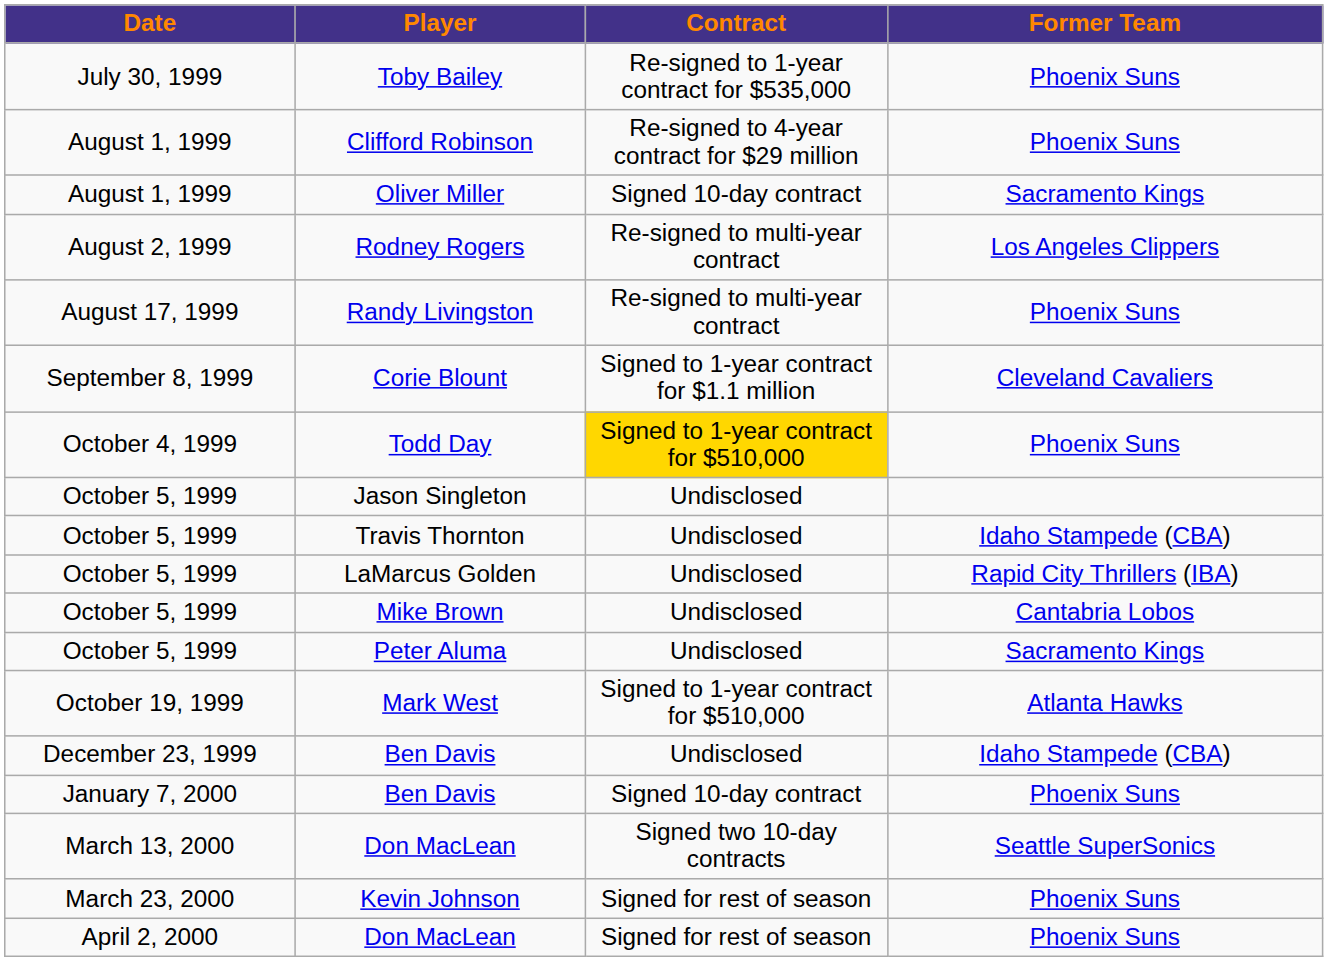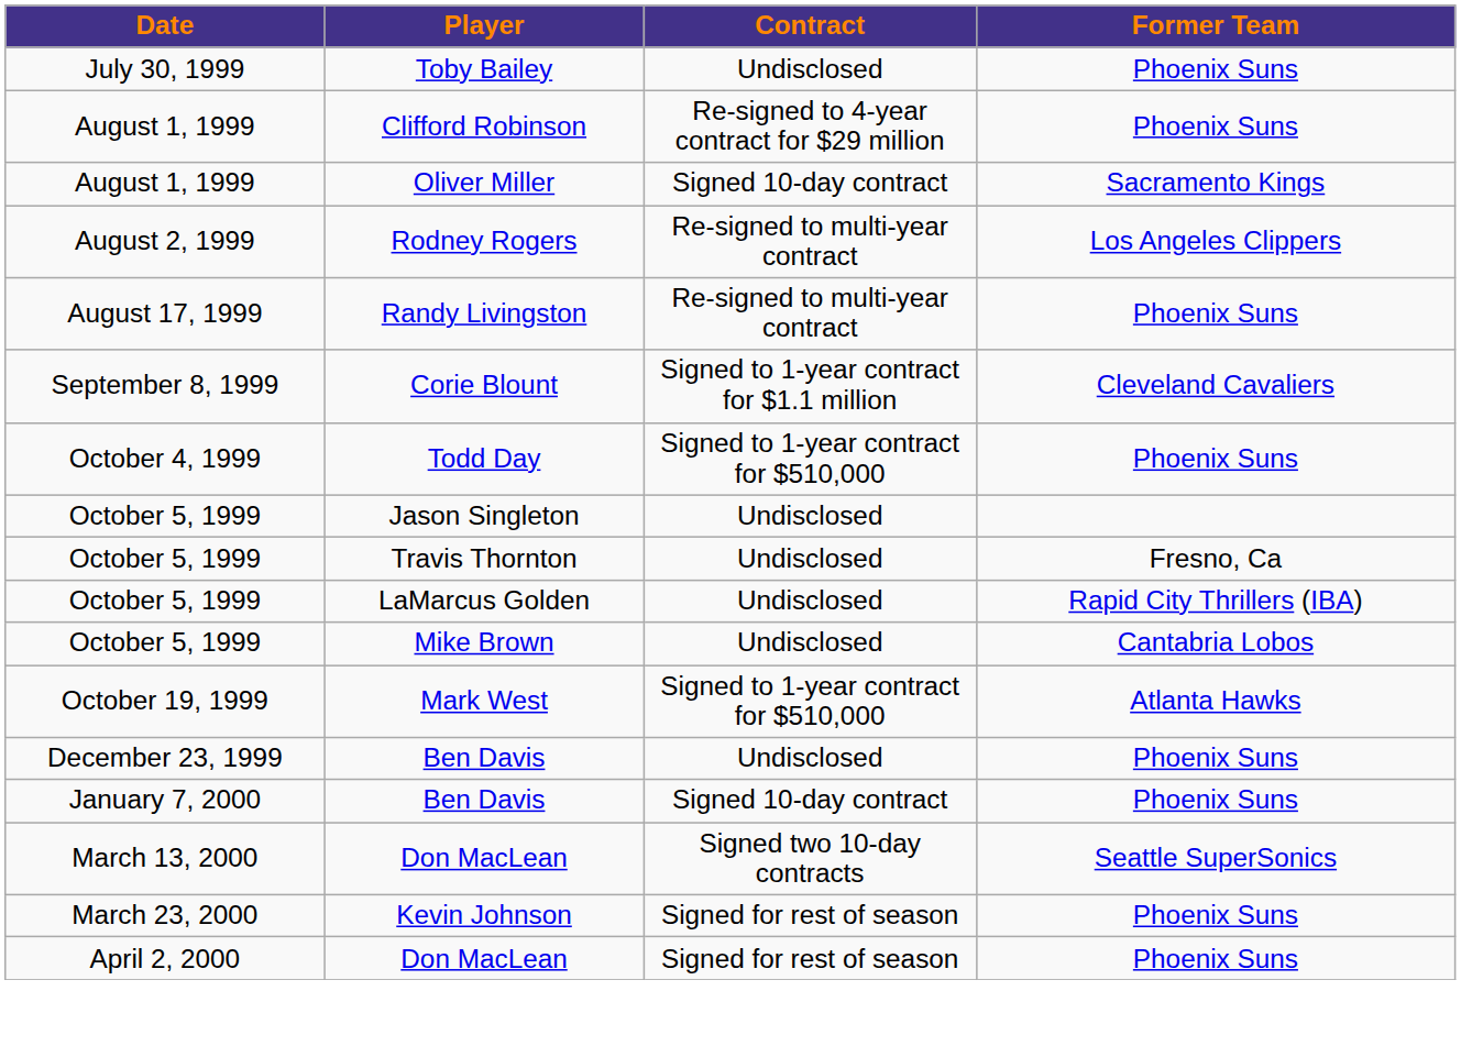 <table class="wikitable sortable sortable">
 <tr>
 <th style="background:#423189; color:#FF8800" width="10%">Date</th>
 <th style="background:#423189; color:#FF8800" width="10%">Player</th>
 <th style="background:#423189; color:#FF8800" width="10%">Contract</th>
 <th style="background:#423189; color:#FF8800" width="15%">Former Team</th>
 </tr>
 <tr style="text-align: center">
 <td>July 30, 1999</td>
 <td><a href='#'>Toby Bailey</a></td>
-<td>Re-signed to 1-year contract for $535,000</td>
+<td>Undisclosed</td>
 <td><a href='#'>Phoenix Suns</a></td>
 </tr>
 <tr style="text-align: center">
 <td>August 1, 1999</td>
 <td><a href='#'>Clifford Robinson</a></td>
 <td>Re-signed to 4-year contract for $29 million</td>
 <td><a href='#'>Phoenix Suns</a></td>
 </tr>
 <tr style="text-align: center">
 <td>August 1, 1999</td>
 <td><a href='#'>Oliver Miller</a></td>
 <td>Signed 10-day contract</td>
 <td><a href='#'>Sacramento Kings</a></td>
 </tr>
 <tr style="text-align: center">
 <td>August 2, 1999</td>
 <td><a href='#'>Rodney Rogers</a></td>
 <td>Re-signed to multi-year contract</td>
 <td><a href='#'>Los Angeles Clippers</a></td>
 </tr>
 <tr style="text-align: center">
 <td>August 17, 1999</td>
 <td><a href='#'>Randy Livingston</a></td>
 <td>Re-signed to multi-year contract</td>
 <td><a href='#'>Phoenix Suns</a></td>
 </tr>
 <tr style="text-align: center">
 <td>September 8, 1999</td>
 <td><a href='#'>Corie Blount</a></td>
 <td>Signed to 1-year contract for $1.1 million</td>
 <td><a href='#'>Cleveland Cavaliers</a></td>
 </tr>
 <tr style="text-align: center">
 <td>October 4, 1999</td>
 <td><a href='#'>Todd Day</a></td>
-<td style="background: gold;">Signed to 1-year contract for $510,000</td>
+<td>Signed to 1-year contract for $510,000</td>
 <td><a href='#'>Phoenix Suns</a></td>
 </tr>
 <tr style="text-align: center">
 <td>October 5, 1999</td>
 <td>Jason Singleton</td>
 <td>Undisclosed</td>
 <td></td>
 </tr>
 <tr style="text-align: center">
 <td>October 5, 1999</td>
 <td>Travis Thornton</td>
 <td>Undisclosed</td>
-<td><a href='#'>Idaho Stampede</a> (<a href='#'>CBA</a>)</td>
+<td>Fresno, Ca</td>
 </tr>
 <tr style="text-align: center">
 <td>October 5, 1999</td>
 <td>LaMarcus Golden</td>
 <td>Undisclosed</td>
 <td><a href='#'>Rapid City Thrillers</a> (<a href='#'>IBA</a>)</td>
 </tr>
 <tr style="text-align: center">
 <td>October 5, 1999</td>
 <td><a href='#'>Mike Brown</a></td>
 <td>Undisclosed</td>
 <td><a href='#'>Cantabria Lobos</a></td>
 </tr>
 <tr style="text-align: center">
-<td>October 5, 1999</td>
-<td><a href='#'>Peter Aluma</a></td>
-<td>Undisclosed</td>
-<td><a href='#'>Sacramento Kings</a></td>
-</tr>
-<tr style="text-align: center">
 <td>October 19, 1999</td>
 <td><a href='#'>Mark West</a></td>
 <td>Signed to 1-year contract for $510,000</td>
 <td><a href='#'>Atlanta Hawks</a></td>
 </tr>
 <tr style="text-align: center">
 <td>December 23, 1999</td>
 <td><a href='#'>Ben Davis</a></td>
 <td>Undisclosed</td>
-<td><a href='#'>Idaho Stampede</a> (<a href='#'>CBA</a>)</td>
+<td><a href='#'>Phoenix Suns</a></td>
 </tr>
 <tr style="text-align: center">
 <td>January 7, 2000</td>
 <td><a href='#'>Ben Davis</a></td>
 <td>Signed 10-day contract</td>
 <td><a href='#'>Phoenix Suns</a></td>
 </tr>
 <tr style="text-align: center">
 <td>March 13, 2000</td>
 <td><a href='#'>Don MacLean</a></td>
 <td>Signed two 10-day contracts</td>
 <td><a href='#'>Seattle SuperSonics</a></td>
 </tr>
 <tr style="text-align: center">
 <td>March 23, 2000</td>
 <td><a href='#'>Kevin Johnson</a></td>
 <td>Signed for rest of season</td>
 <td><a href='#'>Phoenix Suns</a></td>
 </tr>
 <tr style="text-align: center">
 <td>April 2, 2000</td>
 <td><a href='#'>Don MacLean</a></td>
 <td>Signed for rest of season</td>
 <td><a href='#'>Phoenix Suns</a></td>
 </tr>
 </table>
